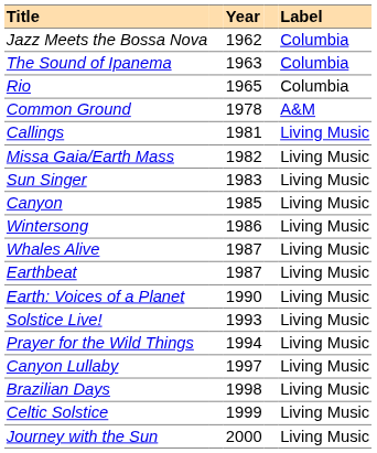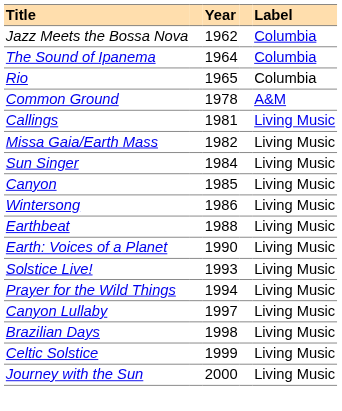 <table cellspacing="0" cellpadding="2" border="0">
 <tr style="background:#ffdead;">
 <th align="left" style="border-bottom:1px solid grey; border-top:1px solid grey;">Title</th>
 <th width="10" style="border-bottom:1px solid grey; border-top:1px solid grey;"></th>
 <th align="left" style="border-bottom:1px solid grey; border-top:1px solid grey;">Year</th>
 <th width="10" style="border-bottom:1px solid grey; border-top:1px solid grey;"></th>
 <th align="left" style="border-bottom:1px solid grey; border-top:1px solid grey;">Label</th>
 </tr>
 <tr>
 <td style="border-bottom:1px solid grey;"><em>Jazz Meets the Bossa Nova</em></td>
 <td style="border-bottom:1px solid grey;"></td>
 <td style="border-bottom:1px solid grey;">1962</td>
 <td style="border-bottom:1px solid grey;"></td>
 <td style="border-bottom:1px solid grey;"><a href='#'>Columbia</a></td>
 </tr>
 <tr>
 <td style="border-bottom:1px solid grey;"><em><a href='#'>The Sound of Ipanema</a></em></td>
 <td style="border-bottom:1px solid grey;"></td>
-<td style="border-bottom:1px solid grey;">1963</td>
+<td style="border-bottom:1px solid grey;">1964</td>
 <td style="border-bottom:1px solid grey;"></td>
 <td style="border-bottom:1px solid grey;"><a href='#'>Columbia</a></td>
 </tr>
 <tr>
 <td style="border-bottom:1px solid grey;"><em><a href='#'>Rio</a></em></td>
 <td style="border-bottom:1px solid grey;"></td>
 <td style="border-bottom:1px solid grey;">1965</td>
 <td style="border-bottom:1px solid grey;"></td>
 <td style="border-bottom:1px solid grey;">Columbia</td>
 </tr>
 <tr>
 <td style="border-bottom:1px solid grey;"><em><a href='#'>Common Ground</a></em></td>
 <td style="border-bottom:1px solid grey;"></td>
 <td style="border-bottom:1px solid grey;">1978</td>
 <td style="border-bottom:1px solid grey;"></td>
 <td style="border-bottom:1px solid grey;"><a href='#'>A&M</a></td>
 </tr>
 <tr>
 <td style="border-bottom:1px solid grey;"><em><a href='#'>Callings</a></em></td>
 <td style="border-bottom:1px solid grey;"></td>
 <td style="border-bottom:1px solid grey;">1981</td>
 <td style="border-bottom:1px solid grey;"></td>
 <td style="border-bottom:1px solid grey;"><a href='#'>Living Music</a></td>
 </tr>
 <tr>
 <td style="border-bottom:1px solid grey;"><em><a href='#'>Missa Gaia/Earth Mass</a></em></td>
 <td style="border-bottom:1px solid grey;"></td>
 <td style="border-bottom:1px solid grey;">1982</td>
 <td style="border-bottom:1px solid grey;"></td>
 <td style="border-bottom:1px solid grey;">Living Music</td>
 </tr>
 <tr>
 <td style="border-bottom:1px solid grey;"><em><a href='#'>Sun Singer</a></em></td>
 <td style="border-bottom:1px solid grey;"></td>
-<td style="border-bottom:1px solid grey;">1983</td>
+<td style="border-bottom:1px solid grey;">1984</td>
 <td style="border-bottom:1px solid grey;"></td>
 <td style="border-bottom:1px solid grey;">Living Music</td>
 </tr>
 <tr>
 <td style="border-bottom:1px solid grey;"><em><a href='#'>Canyon</a></em></td>
 <td style="border-bottom:1px solid grey;"></td>
 <td style="border-bottom:1px solid grey;">1985</td>
 <td style="border-bottom:1px solid grey;"></td>
 <td style="border-bottom:1px solid grey;">Living Music</td>
 </tr>
 <tr>
 <td style="border-bottom:1px solid grey;"><em><a href='#'>Wintersong</a></em></td>
 <td style="border-bottom:1px solid grey;"></td>
 <td style="border-bottom:1px solid grey;">1986</td>
 <td style="border-bottom:1px solid grey;"></td>
 <td style="border-bottom:1px solid grey;">Living Music</td>
 </tr>
 <tr>
-<td style="border-bottom:1px solid grey;"><em><a href='#'>Whales Alive</a></em></td>
-<td style="border-bottom:1px solid grey;"></td>
-<td style="border-bottom:1px solid grey;">1987</td>
-<td style="border-bottom:1px solid grey;"></td>
-<td style="border-bottom:1px solid grey;">Living Music</td>
-</tr>
-<tr>
 <td style="border-bottom:1px solid grey;"><em><a href='#'>Earthbeat</a></em></td>
 <td style="border-bottom:1px solid grey;"></td>
-<td style="border-bottom:1px solid grey;">1987</td>
+<td style="border-bottom:1px solid grey;">1988</td>
 <td style="border-bottom:1px solid grey;"></td>
 <td style="border-bottom:1px solid grey;">Living Music</td>
 </tr>
 <tr>
 <td style="border-bottom:1px solid grey;"><em><a href='#'>Earth: Voices of a Planet</a></em></td>
 <td style="border-bottom:1px solid grey;"></td>
 <td style="border-bottom:1px solid grey;">1990</td>
 <td style="border-bottom:1px solid grey;"></td>
 <td style="border-bottom:1px solid grey;">Living Music</td>
 </tr>
 <tr>
 <td style="border-bottom:1px solid grey;"><em><a href='#'>Solstice Live!</a></em></td>
 <td style="border-bottom:1px solid grey;"></td>
 <td style="border-bottom:1px solid grey;">1993</td>
 <td style="border-bottom:1px solid grey;"></td>
 <td style="border-bottom:1px solid grey;">Living Music</td>
 </tr>
 <tr>
 <td style="border-bottom:1px solid grey;"><em><a href='#'>Prayer for the Wild Things</a></em></td>
 <td style="border-bottom:1px solid grey;"></td>
 <td style="border-bottom:1px solid grey;">1994</td>
 <td style="border-bottom:1px solid grey;"></td>
 <td style="border-bottom:1px solid grey;">Living Music</td>
 </tr>
 <tr>
 <td style="border-bottom:1px solid grey;"><em><a href='#'>Canyon Lullaby</a></em></td>
 <td style="border-bottom:1px solid grey;"></td>
 <td style="border-bottom:1px solid grey;">1997</td>
 <td style="border-bottom:1px solid grey;"></td>
 <td style="border-bottom:1px solid grey;">Living Music</td>
 </tr>
 <tr>
 <td style="border-bottom:1px solid grey;"><em><a href='#'>Brazilian Days</a></em></td>
 <td style="border-bottom:1px solid grey;"></td>
 <td style="border-bottom:1px solid grey;">1998</td>
 <td style="border-bottom:1px solid grey;"></td>
 <td style="border-bottom:1px solid grey;">Living Music</td>
 </tr>
 <tr>
 <td style="border-bottom:1px solid grey;"><em><a href='#'>Celtic Solstice</a></em></td>
 <td style="border-bottom:1px solid grey;"></td>
 <td style="border-bottom:1px solid grey;">1999</td>
 <td style="border-bottom:1px solid grey;"></td>
 <td style="border-bottom:1px solid grey;">Living Music</td>
 </tr>
 <tr>
 <td style="border-bottom:1px solid grey;"><em><a href='#'>Journey with the Sun</a></em></td>
 <td style="border-bottom:1px solid grey;"></td>
 <td style="border-bottom:1px solid grey;">2000</td>
 <td style="border-bottom:1px solid grey;"></td>
 <td style="border-bottom:1px solid grey;">Living Music</td>
 </tr>
 <tr>
 </tr>
 </table>
